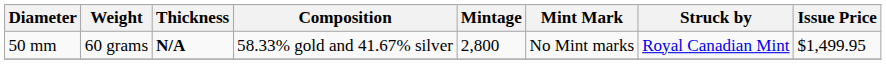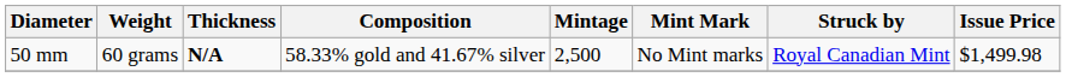 <table class="wikitable">
 <tr>
 <th>Diameter</th>
 <th>Weight</th>
 <th>Thickness</th>
 <th>Composition</th>
 <th>Mintage</th>
 <th>Mint Mark</th>
 <th>Struck by</th>
 <th>Issue Price</th>
 </tr>
 <tr>
 <td>50 mm</td>
 <td>60 grams</td>
 <td><strong>N/A</strong></td>
 <td>58.33% gold and 41.67% silver</td>
-<td>2,800</td>
+<td>2,500</td>
 <td>No Mint marks</td>
 <td><a href='#'>Royal Canadian Mint</a></td>
-<td>$1,499.95</td>
+<td>$1,499.98</td>
 </tr>
 <tr>
 </tr>
 </table>
